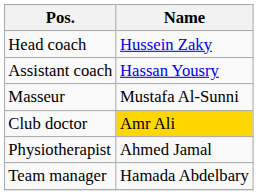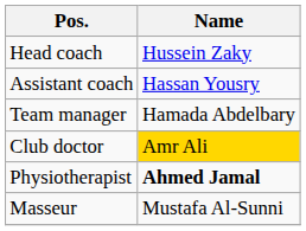 <table class="wikitable" style="text-align: left;">
 <tr>
 <th valign=center>Pos.</th>
 <th>Name</th>
 </tr>
 <tr>
 <td>Head coach</td>
 <td> <a href='#'>Hussein Zaky</a></td>
 </tr>
 <tr>
 <td>Assistant coach</td>
 <td> <a href='#'>Hassan Yousry</a></td>
 </tr>
 <tr>
-<td>Masseur</td>
-<td> Mustafa Al-Sunni</td>
+<td>Team manager</td>
+<td> Hamada Abdelbary</td>
 </tr>
 <tr>
 <td>Club doctor</td>
 <td style="background: gold;"> Amr Ali</td>
 </tr>
 <tr>
 <td>Physiotherapist</td>
-<td> Ahmed Jamal</td>
+<td><strong> Ahmed Jamal</strong></td>
 </tr>
 <tr>
-<td>Team manager</td>
-<td> Hamada Abdelbary</td>
+<td>Masseur</td>
+<td> Mustafa Al-Sunni</td>
 </tr>
 <tr>
 </tr>
 </table>
